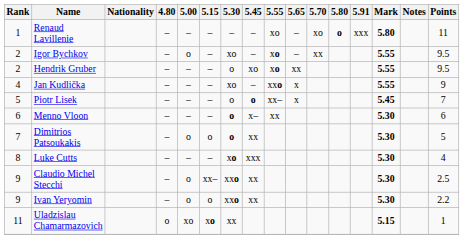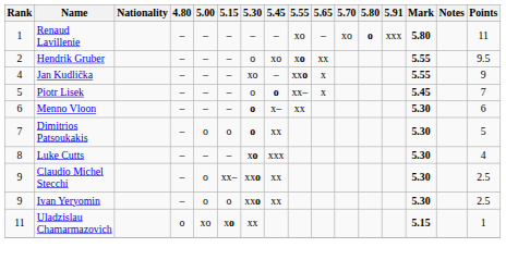 <table class="wikitable sortable" style="text-align:center">
 <tr>
 <th>Rank</th>
 <th>Name</th>
 <th>Nationality</th>
 <th>4.80</th>
 <th>5.00</th>
 <th>5.15</th>
 <th>5.30</th>
 <th>5.45</th>
 <th>5.55</th>
 <th>5.65</th>
 <th>5.70</th>
 <th>5.80</th>
 <th>5.91</th>
 <th>Mark</th>
 <th>Notes</th>
 <th>Points</th>
 </tr>
 <tr>
 <td>1</td>
 <td align=left><a href='#'>Renaud Lavillenie</a></td>
 <td align=left></td>
 <td>–</td>
 <td>–</td>
 <td>–</td>
 <td>–</td>
 <td>–</td>
 <td>xo</td>
 <td>–</td>
 <td>xo</td>
 <td><strong>o</strong></td>
 <td>xxx</td>
 <td><strong>5.80</strong></td>
 <td></td>
 <td>11</td>
-</tr>
-<tr>
-<td>2</td>
-<td align=left><a href='#'>Igor Bychkov</a></td>
-<td align=left></td>
-<td>–</td>
-<td>o</td>
-<td>–</td>
-<td>xo</td>
-<td>–</td>
-<td>x<strong>o</strong></td>
-<td>–</td>
-<td>xx</td>
-<td></td>
-<td></td>
-<td><strong>5.55</strong></td>
-<td></td>
-<td>9.5</td>
 </tr>
 <tr>
 <td>2</td>
 <td align=left><a href='#'>Hendrik Gruber</a></td>
 <td align=left></td>
 <td>–</td>
 <td>–</td>
 <td>–</td>
 <td>o</td>
 <td>xo</td>
 <td>x<strong>o</strong></td>
 <td>xx</td>
 <td></td>
 <td></td>
 <td></td>
 <td><strong>5.55</strong></td>
 <td></td>
 <td>9.5</td>
 </tr>
 <tr>
 <td>4</td>
 <td align=left><a href='#'>Jan Kudlička</a></td>
 <td align=left></td>
 <td>–</td>
 <td>–</td>
 <td>–</td>
 <td>xo</td>
 <td>–</td>
 <td>xx<strong>o</strong></td>
 <td>x</td>
 <td></td>
 <td></td>
 <td></td>
 <td><strong>5.55</strong></td>
 <td></td>
 <td>9</td>
 </tr>
 <tr>
 <td>5</td>
 <td align=left><a href='#'>Piotr Lisek</a></td>
 <td align=left></td>
 <td>–</td>
 <td>–</td>
 <td>–</td>
 <td>o</td>
 <td><strong>o</strong></td>
 <td>xx–</td>
 <td>x</td>
 <td></td>
 <td></td>
 <td></td>
 <td><strong>5.45</strong></td>
 <td></td>
 <td>7</td>
 </tr>
 <tr>
 <td>6</td>
 <td align=left><a href='#'>Menno Vloon</a></td>
 <td align=left></td>
 <td>–</td>
 <td>–</td>
 <td>–</td>
 <td><strong>o</strong></td>
 <td>x–</td>
 <td>xx</td>
 <td></td>
 <td></td>
 <td></td>
 <td></td>
 <td><strong>5.30</strong></td>
 <td></td>
 <td>6</td>
 </tr>
 <tr>
 <td>7</td>
 <td align=left><a href='#'>Dimitrios Patsoukakis</a></td>
 <td align=left></td>
 <td>–</td>
 <td>o</td>
 <td>o</td>
 <td><strong>o</strong></td>
 <td>xx</td>
 <td></td>
 <td></td>
 <td></td>
 <td></td>
 <td></td>
 <td><strong>5.30</strong></td>
 <td></td>
 <td>5</td>
 </tr>
 <tr>
 <td>8</td>
 <td align=left><a href='#'>Luke Cutts</a></td>
 <td align=left></td>
 <td>–</td>
 <td>–</td>
 <td>–</td>
 <td>x<strong>o</strong></td>
 <td>xxx</td>
 <td></td>
 <td></td>
 <td></td>
 <td></td>
 <td></td>
 <td><strong>5.30</strong></td>
 <td></td>
 <td>4</td>
 </tr>
 <tr>
 <td>9</td>
 <td align=left><a href='#'>Claudio Michel Stecchi</a></td>
 <td align=left></td>
 <td>–</td>
 <td>o</td>
 <td>xx–</td>
 <td>xx<strong>o</strong></td>
 <td>xx</td>
 <td></td>
 <td></td>
 <td></td>
 <td></td>
 <td></td>
 <td><strong>5.30</strong></td>
 <td></td>
 <td>2.5</td>
 </tr>
 <tr>
 <td>9</td>
 <td align=left><a href='#'>Ivan Yeryomin</a></td>
 <td align=left></td>
 <td>–</td>
 <td>o</td>
 <td>o</td>
 <td>xx<strong>o</strong></td>
 <td>xx</td>
 <td></td>
 <td></td>
 <td></td>
 <td></td>
 <td></td>
 <td><strong>5.30</strong></td>
 <td></td>
-<td>2.2</td>
+<td>2.5</td>
 </tr>
 <tr>
 <td>11</td>
 <td align=left><a href='#'>Uladzislau Chamarmazovich</a></td>
 <td align=left></td>
 <td>o</td>
 <td>xo</td>
 <td>x<strong>o</strong></td>
 <td>xx</td>
 <td></td>
 <td></td>
 <td></td>
 <td></td>
 <td></td>
 <td></td>
 <td><strong>5.15</strong></td>
 <td></td>
 <td>1</td>
 </tr>
 <tr>
 </tr>
 </table>
